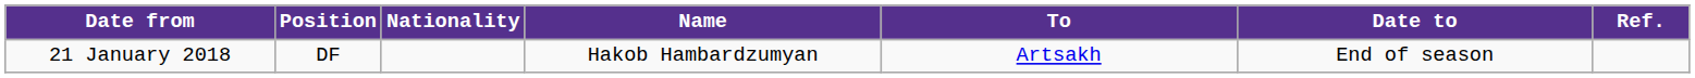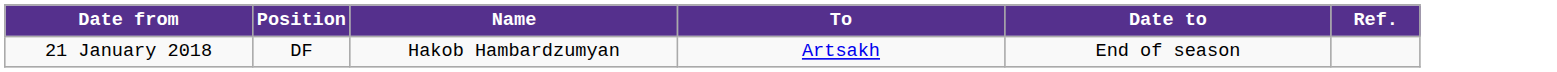 <table class="wikitable"  style="text-align:center; font-size:90%; ">
 <tr>
 <th style="background:#55308D; color:white; width:150px;">Date from</th>
 <th style="background:#55308D; color:white; width:50px;">Position</th>
-<th style="background:#55308D; color:white; width:50px;">Nationality</th>
 <th style="background:#55308D; color:white; width:200px;">Name</th>
 <th style="background:#55308D; color:white; width:200px;">To</th>
 <th style="background:#55308D; color:white; width:200px;">Date to</th>
 <th style="background:#55308D; color:white; width:50px;">Ref.</th>
 </tr>
 <tr>
 <td>21 January 2018</td>
 <td>DF</td>
-<td></td>
 <td>Hakob Hambardzumyan</td>
 <td><a href='#'>Artsakh</a></td>
 <td>End of season</td>
 <td></td>
 </tr>
 </table>
